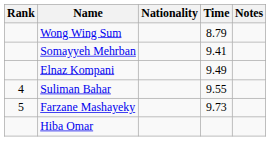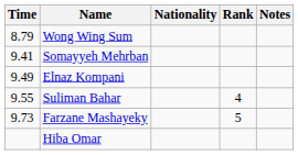 <table class="wikitable sortable" style="text-align:center">
 <tr>
-<th>Rank</th>
+<th>Time</th>
 <th>Name</th>
 <th>Nationality</th>
-<th>Time</th>
+<th>Rank</th>
 <th>Notes</th>
 </tr>
 <tr>
-<td></td>
+<td>8.79</td>
 <td align=left><a href='#'>Wong Wing Sum</a></td>
 <td align=left></td>
-<td>8.79</td>
+<td></td>
 <td></td>
 </tr>
 <tr>
-<td></td>
+<td>9.41</td>
 <td align=left><a href='#'>Somayyeh Mehrban</a></td>
 <td align=left></td>
-<td>9.41</td>
+<td></td>
 <td></td>
 </tr>
 <tr>
-<td></td>
+<td>9.49</td>
 <td align=left><a href='#'>Elnaz Kompani</a></td>
 <td align=left></td>
-<td>9.49</td>
+<td></td>
 <td></td>
 </tr>
 <tr>
-<td>4</td>
+<td>9.55</td>
 <td align=left><a href='#'>Suliman Bahar</a></td>
 <td align=left></td>
-<td>9.55</td>
+<td>4</td>
 <td></td>
 </tr>
 <tr>
-<td>5</td>
+<td>9.73</td>
 <td align=left><a href='#'>Farzane Mashayeky</a></td>
 <td align=left></td>
-<td>9.73</td>
+<td>5</td>
 <td></td>
 </tr>
 <tr>
 <td></td>
 <td align=left><a href='#'>Hiba Omar</a></td>
 <td align=left></td>
 <td></td>
 <td></td>
 </tr>
 </table>
